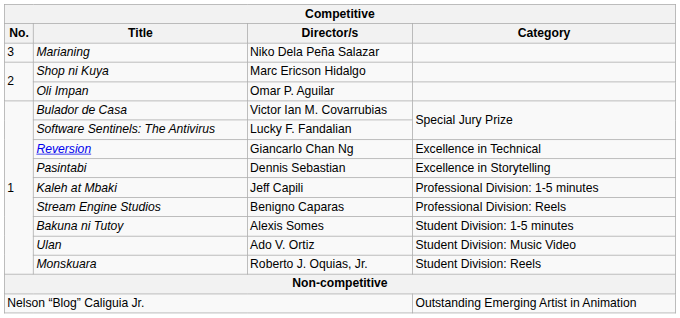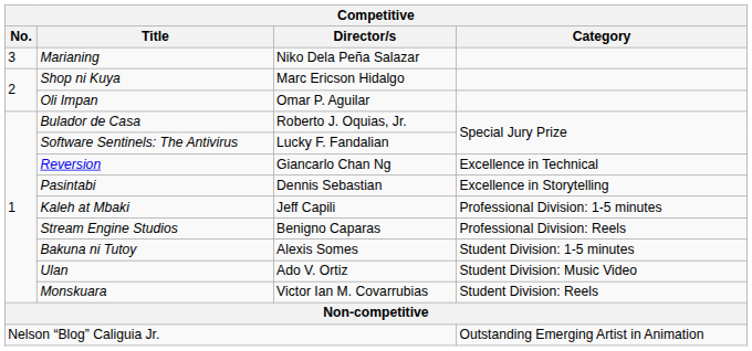 <table class="wikitable sortable plainrowheaders" style="border:none; margin:0; width:100%;">
 <tr>
 <th colspan="4">Competitive</th>
 </tr>
 <tr>
 <th>No.</th>
 <th>Title</th>
 <th>Director/s</th>
 <th>Category</th>
 </tr>
 <tr>
 <td>3</td>
 <td><em>Marianing</em></td>
 <td>Niko Dela Peña Salazar</td>
 <td></td>
 </tr>
 <tr>
 <td rowspan="2">2</td>
 <td><em>Shop ni Kuya</em></td>
 <td>Marc Ericson Hidalgo</td>
 <td></td>
 </tr>
 <tr>
 <td><em>Oli Impan</em></td>
 <td>Omar P. Aguilar</td>
 <td></td>
 </tr>
 <tr>
 <td rowspan="9">1</td>
 <td><em>Bulador de Casa</em></td>
-<td>Victor Ian M. Covarrubias</td>
+<td>Roberto J. Oquias, Jr.</td>
 <td rowspan="2">Special Jury Prize</td>
 </tr>
 <tr>
 <td><em>Software Sentinels: The Antivirus</em></td>
 <td>Lucky F. Fandalian</td>
 </tr>
 <tr>
 <td><em><a href='#'>Reversion</a></em></td>
 <td>Giancarlo Chan Ng</td>
 <td>Excellence in Technical</td>
 </tr>
 <tr>
 <td><em>Pasintabi</em></td>
 <td>Dennis Sebastian</td>
 <td>Excellence in Storytelling</td>
 </tr>
 <tr>
 <td><em>Kaleh at Mbaki</em></td>
 <td>Jeff Capili</td>
 <td>Professional Division: 1-5 minutes</td>
 </tr>
 <tr>
 <td><em>Stream Engine Studios</em></td>
 <td>Benigno Caparas</td>
 <td>Professional Division: Reels</td>
 </tr>
 <tr>
 <td><em>Bakuna ni Tutoy</em></td>
 <td>Alexis Somes</td>
 <td>Student Division: 1-5 minutes</td>
 </tr>
 <tr>
 <td><em>Ulan</em></td>
 <td>Ado V. Ortiz</td>
 <td>Student Division: Music Video</td>
 </tr>
 <tr>
 <td><em>Monskuara</em></td>
-<td>Roberto J. Oquias, Jr.</td>
+<td>Victor Ian M. Covarrubias</td>
 <td>Student Division: Reels</td>
 </tr>
 <tr>
 <th colspan="4">Non-competitive</th>
 </tr>
 <tr>
 <td colspan="3">Nelson “Blog” Caliguia Jr.</td>
 <td>Outstanding Emerging Artist in Animation</td>
 </tr>
 </table>
